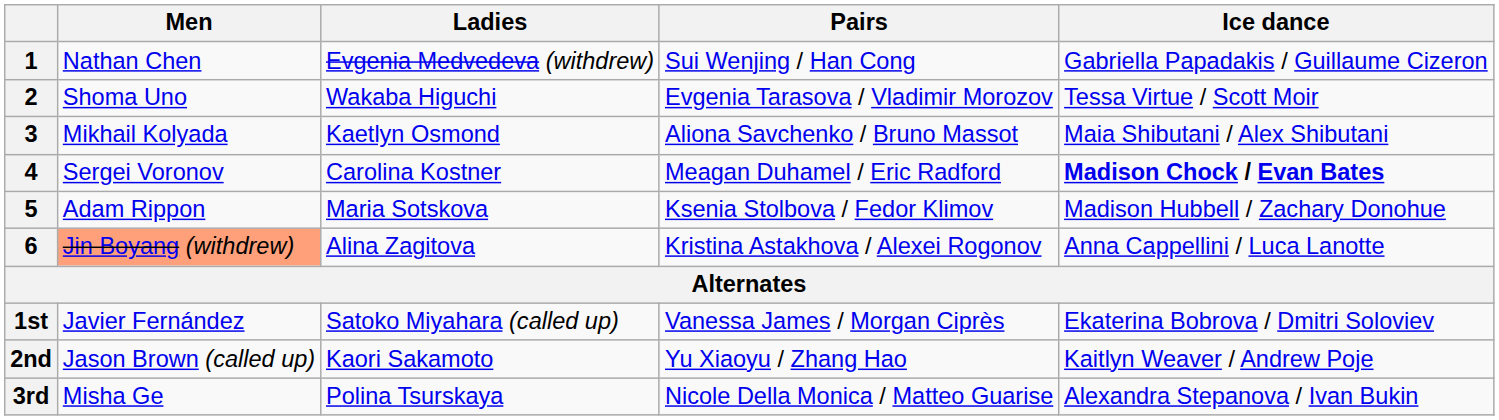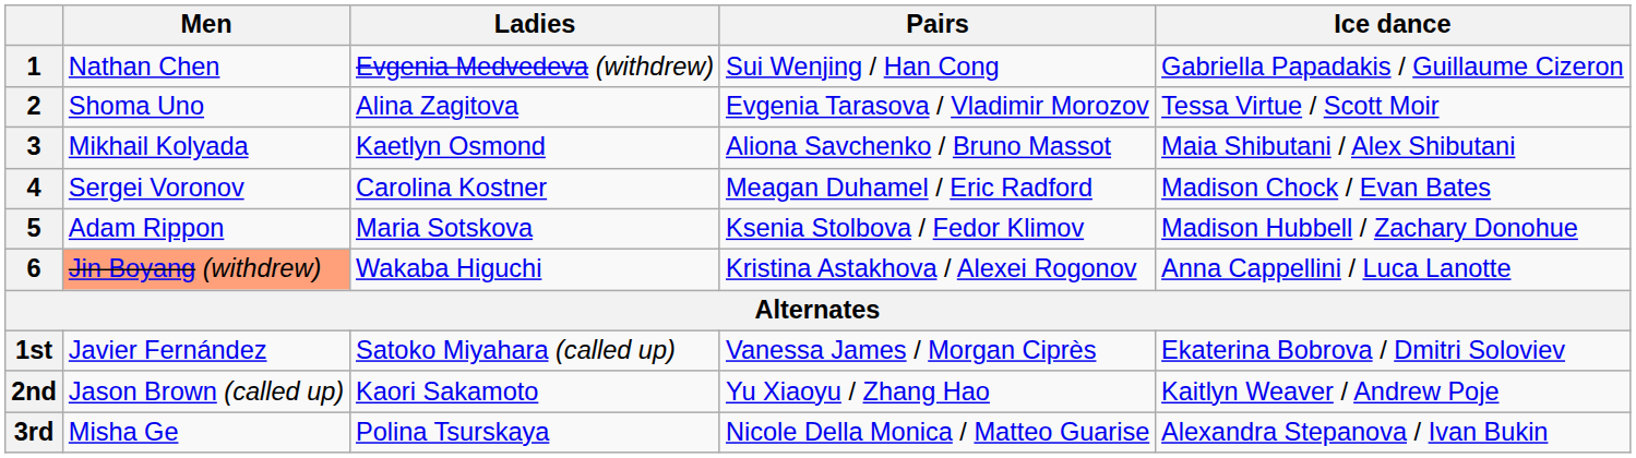 <table class="wikitable">
 <tr>
 <th></th>
 <th>Men</th>
 <th>Ladies</th>
 <th>Pairs</th>
 <th>Ice dance</th>
 </tr>
 <tr>
 <th>1</th>
 <td> <a href='#'>Nathan Chen</a></td>
 <td> <a href='#'><s>Evgenia Medvedeva</s></a> <em>(withdrew)</em></td>
 <td> <a href='#'>Sui Wenjing</a> / <a href='#'>Han Cong</a></td>
 <td> <a href='#'>Gabriella Papadakis</a> / <a href='#'>Guillaume Cizeron</a></td>
 </tr>
 <tr>
 <th>2</th>
 <td> <a href='#'>Shoma Uno</a></td>
-<td> <a href='#'>Wakaba Higuchi</a></td>
+<td> <a href='#'>Alina Zagitova</a></td>
 <td> <a href='#'>Evgenia Tarasova</a> / <a href='#'>Vladimir Morozov</a></td>
 <td> <a href='#'>Tessa Virtue</a> / <a href='#'>Scott Moir</a></td>
 </tr>
 <tr>
 <th>3</th>
 <td> <a href='#'>Mikhail Kolyada</a></td>
 <td> <a href='#'>Kaetlyn Osmond</a></td>
 <td> <a href='#'>Aliona Savchenko</a> / <a href='#'>Bruno Massot</a></td>
 <td> <a href='#'>Maia Shibutani</a> / <a href='#'>Alex Shibutani</a></td>
 </tr>
 <tr>
 <th>4</th>
 <td> <a href='#'>Sergei Voronov</a></td>
 <td> <a href='#'>Carolina Kostner</a></td>
 <td> <a href='#'>Meagan Duhamel</a> / <a href='#'>Eric Radford</a></td>
-<td><strong> <a href='#'>Madison Chock</a> / <a href='#'>Evan Bates</a></strong></td>
+<td> <a href='#'>Madison Chock</a> / <a href='#'>Evan Bates</a></td>
 </tr>
 <tr>
 <th>5</th>
 <td> <a href='#'>Adam Rippon</a></td>
 <td> <a href='#'>Maria Sotskova</a></td>
 <td> <a href='#'>Ksenia Stolbova</a> / <a href='#'>Fedor Klimov</a></td>
 <td> <a href='#'>Madison Hubbell</a> / <a href='#'>Zachary Donohue</a></td>
 </tr>
 <tr>
 <th>6</th>
 <td style="background: lightsalmon;"> <s><a href='#'>Jin Boyang</a></s> <em>(withdrew)</em></td>
-<td> <a href='#'>Alina Zagitova</a></td>
+<td> <a href='#'>Wakaba Higuchi</a></td>
 <td> <a href='#'>Kristina Astakhova</a> / <a href='#'>Alexei Rogonov</a></td>
 <td> <a href='#'>Anna Cappellini</a> / <a href='#'>Luca Lanotte</a></td>
 </tr>
 <tr>
 <th colspan=5 align=center>Alternates</th>
 </tr>
 <tr>
 <th>1st</th>
 <td> <a href='#'>Javier Fernández</a></td>
 <td> <a href='#'>Satoko Miyahara</a> <em>(called up)</em></td>
 <td> <a href='#'>Vanessa James</a> / <a href='#'>Morgan Ciprès</a></td>
 <td> <a href='#'>Ekaterina Bobrova</a> / <a href='#'>Dmitri Soloviev</a></td>
 </tr>
 <tr>
 <th>2nd</th>
 <td> <a href='#'>Jason Brown</a> <em>(called up)</em></td>
 <td> <a href='#'>Kaori Sakamoto</a></td>
 <td> <a href='#'>Yu Xiaoyu</a> / <a href='#'>Zhang Hao</a></td>
 <td> <a href='#'>Kaitlyn Weaver</a> / <a href='#'>Andrew Poje</a></td>
 </tr>
 <tr>
 <th>3rd</th>
 <td> <a href='#'>Misha Ge</a></td>
 <td> <a href='#'>Polina Tsurskaya</a></td>
 <td> <a href='#'>Nicole Della Monica</a> / <a href='#'>Matteo Guarise</a></td>
 <td> <a href='#'>Alexandra Stepanova</a> / <a href='#'>Ivan Bukin</a></td>
 </tr>
 </table>
